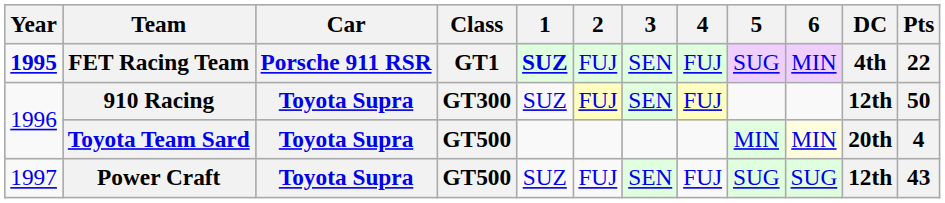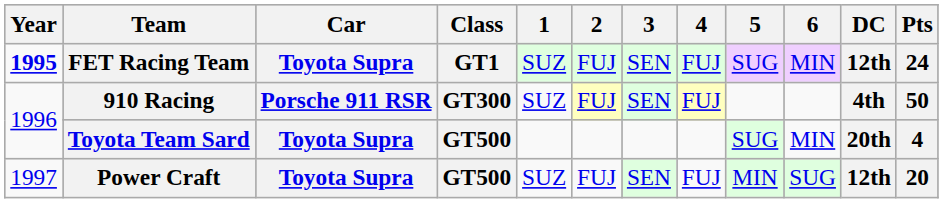 <table class="wikitable" style="text-align:center; font-size:90%">
 <tr>
 <th>Year</th>
 <th>Team</th>
 <th>Car</th>
 <th>Class</th>
 <th>1</th>
 <th>2</th>
 <th>3</th>
 <th>4</th>
 <th>5</th>
 <th>6</th>
 <th>DC</th>
 <th>Pts</th>
 </tr>
 <tr>
 <td><strong><a href='#'>1995</a></strong></td>
 <th>FET Racing Team</th>
-<th><a href='#'>Porsche 911 RSR</a></th>
+<th><a href='#'>Toyota Supra</a></th>
 <th>GT1</th>
-<td style="background:#DFFFDF;"><strong><a href='#'>SUZ</a><br></strong></td>
+<td style="background:#DFFFDF;"><a href='#'>SUZ</a><br></td>
 <td style="background:#DFFFDF;"><a href='#'>FUJ</a><br></td>
 <td style="background:#DFFFDF;"><a href='#'>SEN</a><br></td>
 <td style="background:#DFFFDF;"><a href='#'>FUJ</a><br></td>
 <td style="background:#EFCFFF;"><a href='#'>SUG</a><br></td>
 <td style="background:#EFCFFF;"><a href='#'>MIN</a><br></td>
-<th>4th</th>
-<th>22</th>
+<th>12th</th>
+<th>24</th>
 </tr>
 <tr>
 <td rowspan="2"><a href='#'>1996</a></td>
 <th>910 Racing</th>
-<th><a href='#'>Toyota Supra</a></th>
+<th><a href='#'>Porsche 911 RSR</a></th>
 <th>GT300</th>
 <td><a href='#'>SUZ</a></td>
 <td style="background:#FFFFBF;"><a href='#'>FUJ</a><br></td>
 <td style="background:#DFFFDF;"><a href='#'>SEN</a><br></td>
 <td style="background:#FFFFBF;"><a href='#'>FUJ</a><br></td>
 <td></td>
 <td></td>
-<th>12th</th>
+<th>4th</th>
 <th>50</th>
 </tr>
 <tr>
 <th><a href='#'>Toyota Team Sard</a></th>
 <th><a href='#'>Toyota Supra</a></th>
 <th>GT500</th>
 <td></td>
 <td></td>
 <td></td>
 <td></td>
-<td style="background:#DFFFDF;"><a href='#'>MIN</a><br></td>
-<td style="background: lightyellow;"><a href='#'>MIN</a></td>
+<td style="background:#DFFFDF;"><a href='#'>SUG</a><br></td>
+<td><a href='#'>MIN</a></td>
 <th>20th</th>
 <th>4</th>
 </tr>
 <tr>
 <td><a href='#'>1997</a></td>
 <th>Power Craft</th>
 <th><a href='#'>Toyota Supra</a></th>
 <th>GT500</th>
 <td><a href='#'>SUZ</a></td>
 <td><a href='#'>FUJ</a></td>
 <td style="background:#DFFFDF;"><a href='#'>SEN</a><br></td>
 <td><a href='#'>FUJ</a></td>
-<td style="background:#DFFFDF;"><a href='#'>SUG</a><br></td>
+<td style="background:#DFFFDF;"><a href='#'>MIN</a><br></td>
 <td style="background:#DFFFDF;"><a href='#'>SUG</a><br></td>
 <th>12th</th>
-<th>43</th>
+<th>20</th>
 </tr>
 </table>
